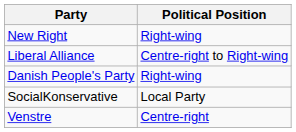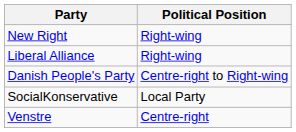 <table class="wikitable mw-collapsible mw-collapsed">
 <tr>
 <th>Party</th>
 <th>Political Position</th>
 </tr>
 <tr>
 <td><a href='#'>New Right</a></td>
 <td><a href='#'>Right-wing</a></td>
 </tr>
 <tr>
 <td><a href='#'>Liberal Alliance</a></td>
-<td><a href='#'>Centre-right</a> to <a href='#'>Right-wing</a></td>
+<td><a href='#'>Right-wing</a></td>
 </tr>
 <tr>
 <td><a href='#'>Danish People's Party</a></td>
-<td><a href='#'>Right-wing</a></td>
+<td><a href='#'>Centre-right</a> to <a href='#'>Right-wing</a></td>
 </tr>
 <tr>
 <td>SocialKonservative</td>
 <td>Local Party</td>
 </tr>
 <tr>
 <td><a href='#'>Venstre</a></td>
 <td><a href='#'>Centre-right</a></td>
 </tr>
 </table>
